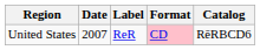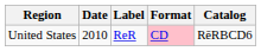 <table class="wikitable">
 <tr>
 <th>Region</th>
 <th>Date</th>
 <th>Label</th>
 <th>Format</th>
 <th>Catalog</th>
 </tr>
 <tr>
 <td>United States</td>
-<td>2007</td>
+<td>2010</td>
 <td><a href='#'>ReR</a></td>
 <td style="background: pink;"><a href='#'>CD</a></td>
 <td>RēRBCD6</td>
 </tr>
 </table>
